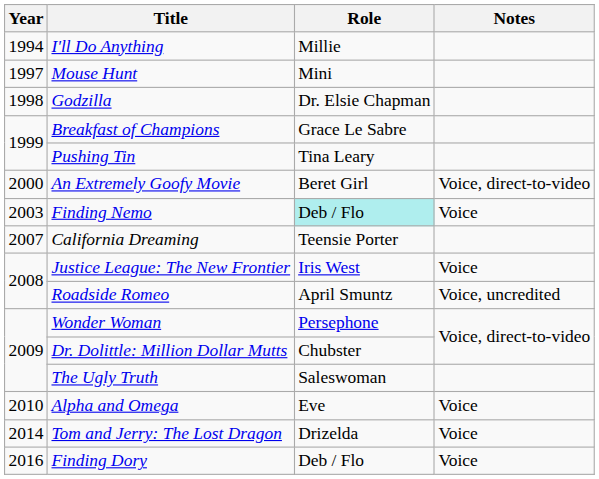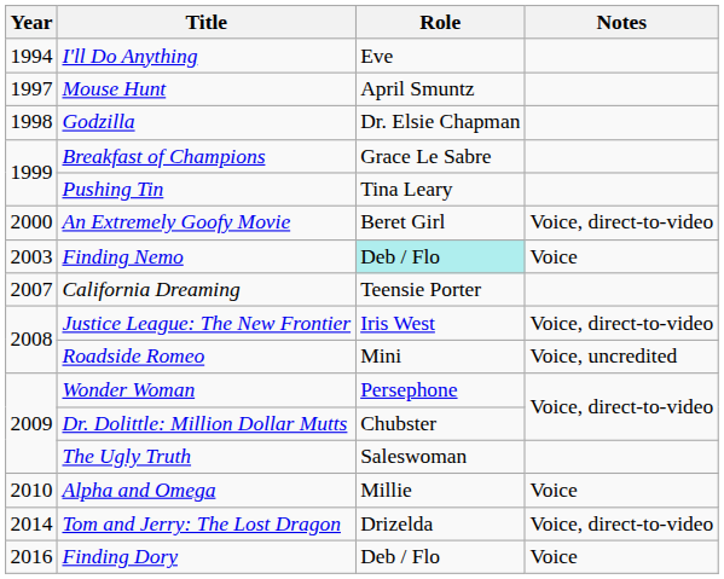 <table class="wikitable sortable">
 <tr>
 <th>Year</th>
 <th>Title</th>
 <th>Role</th>
 <th>Notes</th>
 </tr>
 <tr>
 <td>1994</td>
 <td><em><a href='#'>I'll Do Anything</a></em></td>
-<td>Millie</td>
+<td>Eve</td>
 <td></td>
 </tr>
 <tr>
 <td>1997</td>
 <td><em><a href='#'>Mouse Hunt</a></em></td>
-<td>Mini</td>
+<td>April Smuntz</td>
 <td></td>
 </tr>
 <tr>
 <td>1998</td>
 <td><em><a href='#'>Godzilla</a></em></td>
 <td>Dr. Elsie Chapman</td>
 <td></td>
 </tr>
 <tr>
 <td rowspan=2>1999</td>
 <td><em><a href='#'>Breakfast of Champions</a></em></td>
 <td>Grace Le Sabre</td>
 <td></td>
 </tr>
 <tr>
 <td><em><a href='#'>Pushing Tin</a></em></td>
 <td>Tina Leary</td>
 <td></td>
 </tr>
 <tr>
 <td>2000</td>
 <td><em><a href='#'>An Extremely Goofy Movie</a></em></td>
 <td>Beret Girl</td>
 <td>Voice, direct-to-video</td>
 </tr>
 <tr>
 <td>2003</td>
 <td><em><a href='#'>Finding Nemo</a></em></td>
 <td style="background: paleturquoise;">Deb / Flo</td>
 <td>Voice</td>
 </tr>
 <tr>
 <td>2007</td>
 <td><em>California Dreaming</em></td>
 <td>Teensie Porter</td>
 <td></td>
 </tr>
 <tr>
 <td rowspan=2>2008</td>
 <td><em><a href='#'>Justice League: The New Frontier</a></em></td>
 <td><a href='#'>Iris West</a></td>
-<td>Voice</td>
+<td>Voice, direct-to-video</td>
 </tr>
 <tr>
 <td><em><a href='#'>Roadside Romeo</a></em></td>
-<td>April Smuntz</td>
+<td>Mini</td>
 <td>Voice, uncredited</td>
 </tr>
 <tr>
 <td rowspan=3>2009</td>
 <td><em><a href='#'>Wonder Woman</a></em></td>
 <td><a href='#'>Persephone</a></td>
 <td rowspan="2">Voice, direct-to-video</td>
 </tr>
 <tr>
 <td><em><a href='#'>Dr. Dolittle: Million Dollar Mutts</a></em></td>
 <td>Chubster</td>
 </tr>
 <tr>
 <td><em><a href='#'>The Ugly Truth</a></em></td>
 <td>Saleswoman</td>
 <td></td>
 </tr>
 <tr>
 <td>2010</td>
 <td><em><a href='#'>Alpha and Omega</a></em></td>
-<td>Eve</td>
+<td>Millie</td>
 <td>Voice</td>
 </tr>
 <tr>
 <td>2014</td>
 <td><em><a href='#'>Tom and Jerry: The Lost Dragon</a></em></td>
 <td>Drizelda</td>
-<td>Voice</td>
+<td>Voice, direct-to-video</td>
 </tr>
 <tr>
 <td>2016</td>
 <td><em><a href='#'>Finding Dory</a></em></td>
 <td>Deb / Flo</td>
 <td>Voice</td>
 </tr>
 </table>
